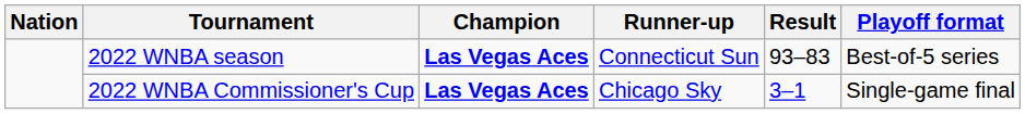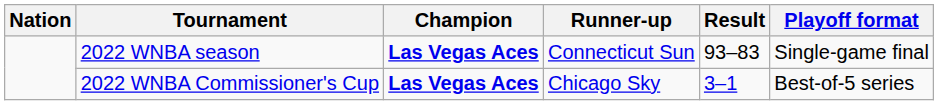 <table class="wikitable">
 <tr>
 <th>Nation</th>
 <th>Tournament</th>
 <th>Champion</th>
 <th>Runner-up</th>
 <th>Result</th>
 <th><a href='#'>Playoff format</a></th>
 </tr>
 <tr>
 <td rowspan=2></td>
 <td><a href='#'>2022 WNBA season</a></td>
 <td><strong><a href='#'>Las Vegas Aces</a></strong></td>
 <td><a href='#'>Connecticut Sun</a></td>
 <td>93–83</td>
-<td>Best-of-5 series</td>
+<td>Single-game final</td>
 </tr>
 <tr>
 <td><a href='#'>2022 WNBA Commissioner's Cup</a></td>
 <td><strong><a href='#'>Las Vegas Aces</a></strong></td>
 <td><a href='#'>Chicago Sky</a></td>
 <td><a href='#'>3–1</a></td>
-<td>Single-game final</td>
+<td>Best-of-5 series</td>
 </tr>
 </table>
